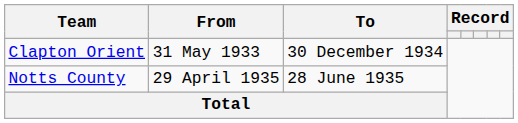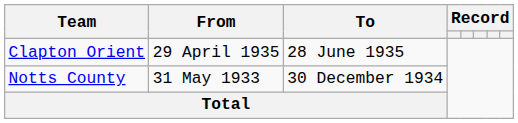 <table class="wikitable" style="text-align: center">
 <tr>
 <th rowspan=2>Team</th>
 <th rowspan=2>From</th>
 <th rowspan=2>To</th>
 <th colspan=5>Record</th>
 </tr>
 <tr>
 <th></th>
 <th></th>
 <th></th>
 <th></th>
 <th></th>
 </tr>
 <tr>
 <td align=left><a href='#'>Clapton Orient</a></td>
-<td align=left>31 May 1933</td>
-<td align=left>30 December 1934<br></td>
+<td align=left>29 April 1935</td>
+<td align=left>28 June 1935<br></td>
 </tr>
 <tr>
 <td align=left><a href='#'>Notts County</a></td>
-<td align=left>29 April 1935</td>
-<td align=left>28 June 1935<br></td>
+<td align=left>31 May 1933</td>
+<td align=left>30 December 1934<br></td>
 </tr>
 <tr>
 <th colspan=3>Total<br></th>
 </tr>
 </table>
